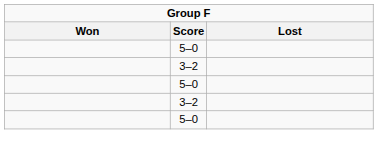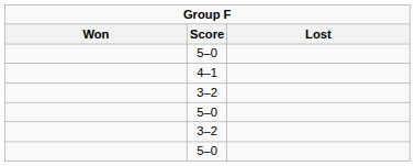 <table class="wikitable" style="text-align: center;">
 <tr>
 <td colspan="3"><strong>Group F</strong></td>
 </tr>
 <tr>
 <th scope="col" style="width: 230px;">Won</th>
 <th scope="col" style="width: 30px;">Score</th>
 <th scope="col" style="width: 230px;">Lost</th>
 </tr>
 <tr>
 <td></td>
 <td>5–0</td>
+<td></td>
+</tr>
+<tr>
+<td></td>
+<td>4–1</td>
 <td></td>
 </tr>
 <tr>
 <td></td>
 <td>3–2</td>
 <td></td>
 </tr>
 <tr>
 <td></td>
 <td>5–0</td>
 <td></td>
 </tr>
 <tr>
 <td></td>
 <td>3–2</td>
 <td></td>
 </tr>
 <tr>
 <td></td>
 <td>5–0</td>
 <td></td>
 </tr>
 </table>
